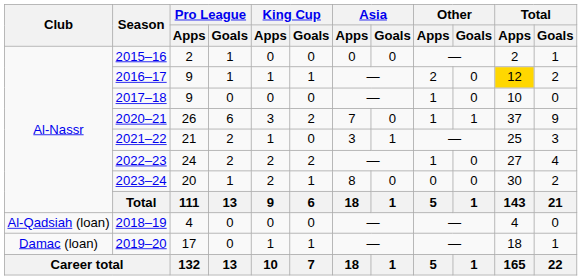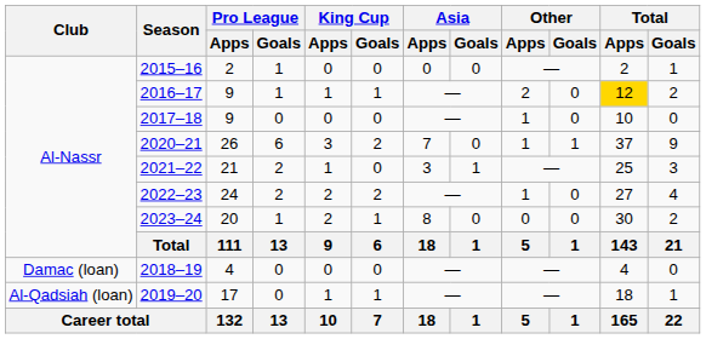 <table class="wikitable" style="text-align: center;">
 <tr>
 <th rowspan="2">Club</th>
 <th rowspan="2">Season</th>
 <th colspan="2"><a href='#'>Pro League</a></th>
 <th colspan="2"><a href='#'>King Cup</a></th>
 <th colspan="2"><a href='#'>Asia</a></th>
 <th colspan="2">Other</th>
 <th colspan="2">Total</th>
 </tr>
 <tr>
 <th>Apps</th>
 <th>Goals</th>
 <th>Apps</th>
 <th>Goals</th>
 <th>Apps</th>
 <th>Goals</th>
 <th>Apps</th>
 <th>Goals</th>
 <th>Apps</th>
 <th>Goals</th>
 </tr>
 <tr>
 <td rowspan="8"><a href='#'>Al-Nassr</a></td>
 <td><a href='#'>2015–16</a></td>
 <td>2</td>
 <td>1</td>
 <td>0</td>
 <td>0</td>
 <td>0</td>
 <td>0</td>
 <td colspan="2">—</td>
 <td>2</td>
 <td>1</td>
 </tr>
 <tr>
 <td><a href='#'>2016–17</a></td>
 <td>9</td>
 <td>1</td>
 <td>1</td>
 <td>1</td>
 <td colspan="2">—</td>
 <td>2</td>
 <td>0</td>
 <td style="background: gold;">12</td>
 <td>2</td>
 </tr>
 <tr>
 <td><a href='#'>2017–18</a></td>
 <td>9</td>
 <td>0</td>
 <td>0</td>
 <td>0</td>
 <td colspan="2">—</td>
 <td>1</td>
 <td>0</td>
 <td>10</td>
 <td>0</td>
 </tr>
 <tr>
 <td><a href='#'>2020–21</a></td>
 <td>26</td>
 <td>6</td>
 <td>3</td>
 <td>2</td>
 <td>7</td>
 <td>0</td>
 <td>1</td>
 <td>1</td>
 <td>37</td>
 <td>9</td>
 </tr>
 <tr>
 <td><a href='#'>2021–22</a></td>
 <td>21</td>
 <td>2</td>
 <td>1</td>
 <td>0</td>
 <td>3</td>
 <td>1</td>
 <td colspan="2">—</td>
 <td>25</td>
 <td>3</td>
 </tr>
 <tr>
 <td><a href='#'>2022–23</a></td>
 <td>24</td>
 <td>2</td>
 <td>2</td>
 <td>2</td>
 <td colspan="2">—</td>
 <td>1</td>
 <td>0</td>
 <td>27</td>
 <td>4</td>
 </tr>
 <tr>
 <td><a href='#'>2023–24</a></td>
 <td>20</td>
 <td>1</td>
 <td>2</td>
 <td>1</td>
 <td>8</td>
 <td>0</td>
 <td>0</td>
 <td>0</td>
 <td>30</td>
 <td>2</td>
 </tr>
 <tr>
 <th>Total</th>
 <th>111</th>
 <th>13</th>
 <th>9</th>
 <th>6</th>
 <th>18</th>
 <th>1</th>
 <th>5</th>
 <th>1</th>
 <th>143</th>
 <th>21</th>
 </tr>
 <tr>
-<td><a href='#'>Al-Qadsiah</a> (loan)</td>
+<td><a href='#'>Damac</a> (loan)</td>
 <td><a href='#'>2018–19</a></td>
 <td>4</td>
 <td>0</td>
 <td>0</td>
 <td>0</td>
 <td colspan="2">—</td>
 <td colspan="2">—</td>
 <td>4</td>
 <td>0</td>
 </tr>
 <tr>
-<td><a href='#'>Damac</a> (loan)</td>
+<td><a href='#'>Al-Qadsiah</a> (loan)</td>
 <td><a href='#'>2019–20</a></td>
 <td>17</td>
 <td>0</td>
 <td>1</td>
 <td>1</td>
 <td colspan="2">—</td>
 <td colspan="2">—</td>
 <td>18</td>
 <td>1</td>
 </tr>
 <tr>
 <th colspan=2>Career total</th>
 <th>132</th>
 <th>13</th>
 <th>10</th>
 <th>7</th>
 <th>18</th>
 <th>1</th>
 <th>5</th>
 <th>1</th>
 <th>165</th>
 <th>22</th>
 </tr>
 </table>
